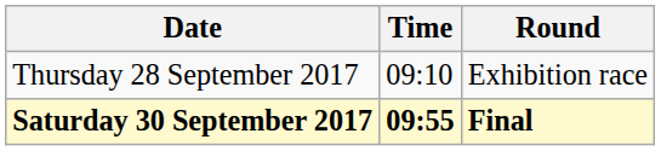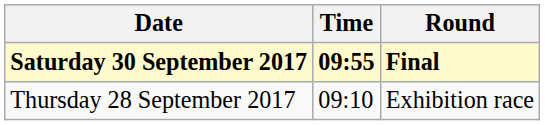 <table class="wikitable">
 <tr>
 <th>Date</th>
 <th>Time</th>
 <th>Round</th>
 </tr>
 <tr>
+<td style=background:lemonchiffon><strong>Saturday 30 September 2017</strong></td>
+<td style=background:lemonchiffon><strong>09:55</strong></td>
+<td style=background:lemonchiffon><strong>Final</strong></td>
+</tr>
+<tr>
 <td>Thursday 28 September 2017</td>
 <td>09:10</td>
 <td>Exhibition race</td>
 </tr>
-<tr>
-<td style=background:lemonchiffon><strong>Saturday 30 September 2017</strong></td>
-<td style=background:lemonchiffon><strong>09:55</strong></td>
-<td style=background:lemonchiffon><strong>Final</strong></td>
-</tr>
 </table>
